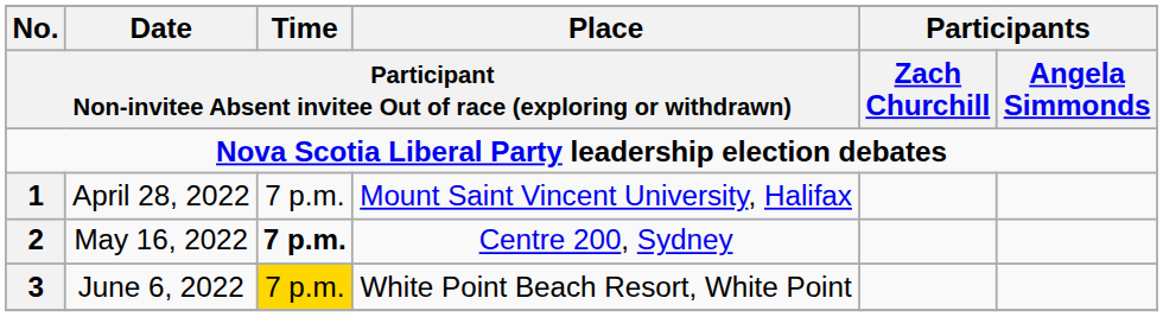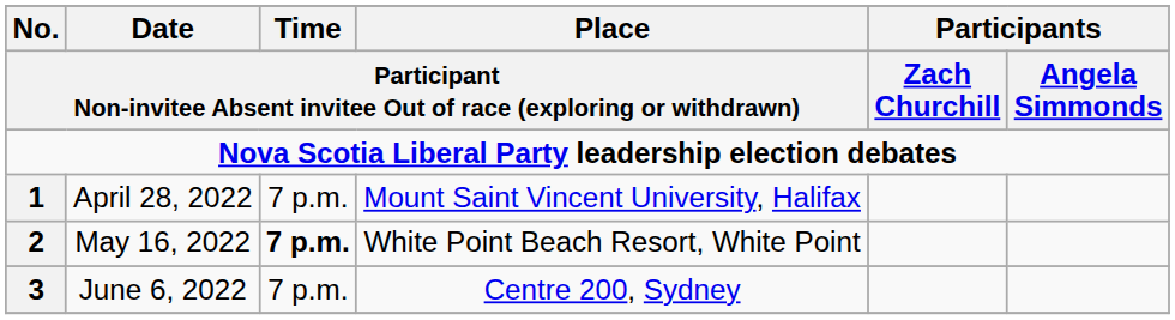 <table class="wikitable" style="font-size:85%; text-align:center;">
 <tr>
 </tr>
 <tr>
 <th style="white-space:nowrap;">No.</th>
 <th>Date</th>
 <th>Time</th>
 <th>Place</th>
 <th scope="col" colspan="5">Participants</th>
 </tr>
 <tr>
 <th colspan="4"><small> Participant <br>  Non-invitee  Absent invitee  Out of race (exploring or withdrawn)</small></th>
 <th scope="col" style="width:4em;"><a href='#'>Zach Churchill</a></th>
 <th scope="col" style="width:4em;"><a href='#'>Angela Simmonds</a></th>
 </tr>
 <tr>
 <td colspan="9" style="background:#F9F9F9; color:black; vertical-align: top; text-align: center;" class="table-no"><strong><a href='#'>Nova Scotia Liberal Party</a> leadership election debates</strong></td>
 </tr>
 <tr>
 <th>1</th>
 <td style="white-space:nowrap;">April 28, 2022</td>
 <td style="white-space:nowrap;">7 p.m.</td>
 <td style="white-space:nowrap;"><a href='#'>Mount Saint Vincent University</a>, <a href='#'>Halifax</a></td>
 <td></td>
 <td></td>
 </tr>
 <tr>
 <th>2</th>
 <td style="white-space:nowrap;">May 16, 2022</td>
 <td style="white-space:nowrap;"><strong>7 p.m.</strong></td>
-<td style="white-space:nowrap;"><a href='#'>Centre 200</a>, <a href='#'>Sydney</a></td>
+<td style="white-space:nowrap;">White Point Beach Resort, White Point</td>
 <td></td>
 <td></td>
 </tr>
 <tr>
 <th>3</th>
 <td style="white-space:nowrap;">June 6, 2022</td>
-<td style="background: gold; white-space:nowrap;">7 p.m.</td>
-<td style="white-space:nowrap;">White Point Beach Resort, White Point</td>
+<td style="white-space:nowrap;">7 p.m.</td>
+<td style="white-space:nowrap;"><a href='#'>Centre 200</a>, <a href='#'>Sydney</a></td>
 <td></td>
 <td></td>
 </tr>
 <tr>
 </tr>
 </table>
